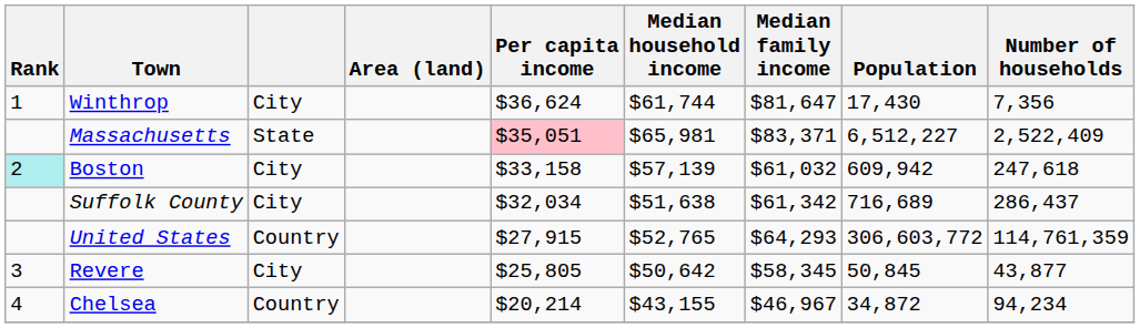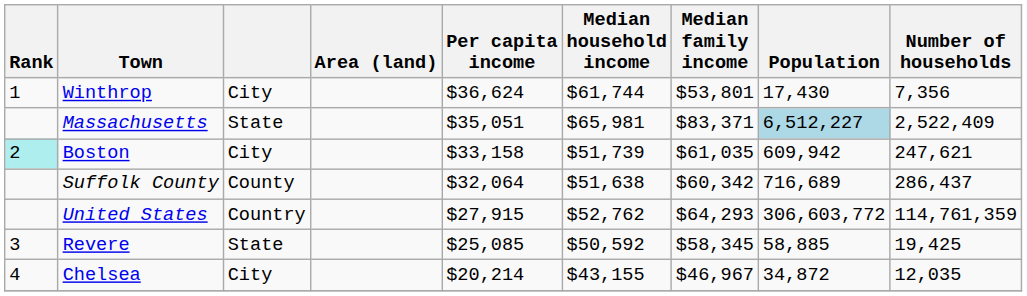 <table class="wikitable sortable">
 <tr valign=bottom>
 <th>Rank</th>
 <th>Town</th>
 <th></th>
 <th>Area (land)</th>
 <th>Per capita<br>income</th>
 <th>Median<br>household<br>income</th>
 <th>Median<br>family<br>income</th>
 <th>Population</th>
 <th>Number of<br>households</th>
 </tr>
 <tr>
 <td>1</td>
 <td><a href='#'>Winthrop</a></td>
 <td>City</td>
 <td></td>
 <td>$36,624</td>
 <td>$61,744</td>
-<td>$81,647</td>
+<td>$53,801</td>
 <td>17,430</td>
 <td>7,356</td>
 </tr>
 <tr>
 <td></td>
 <td><em><a href='#'>Massachusetts</a></em></td>
 <td>State</td>
 <td></td>
-<td style="background: pink;">$35,051</td>
+<td>$35,051</td>
 <td>$65,981</td>
 <td>$83,371</td>
-<td>6,512,227</td>
+<td style="background: lightblue;">6,512,227</td>
 <td>2,522,409</td>
 </tr>
 <tr>
 <td style="background: paleturquoise;">2</td>
 <td><a href='#'>Boston</a></td>
 <td>City</td>
 <td></td>
 <td>$33,158</td>
-<td>$57,139</td>
-<td>$61,032</td>
+<td>$51,739</td>
+<td>$61,035</td>
 <td>609,942</td>
-<td>247,618</td>
+<td>247,621</td>
 </tr>
 <tr>
 <td></td>
 <td><em>Suffolk County</em></td>
-<td>City</td>
+<td>County</td>
 <td></td>
-<td>$32,034</td>
+<td>$32,064</td>
 <td>$51,638</td>
-<td>$61,342</td>
+<td>$60,342</td>
 <td>716,689</td>
 <td>286,437</td>
 </tr>
 <tr>
 <td></td>
 <td><em><a href='#'>United States</a></em></td>
 <td>Country</td>
 <td></td>
 <td>$27,915</td>
-<td>$52,765</td>
+<td>$52,762</td>
 <td>$64,293</td>
 <td>306,603,772</td>
 <td>114,761,359</td>
 </tr>
 <tr>
 <td>3</td>
 <td><a href='#'>Revere</a></td>
-<td>City</td>
+<td>State</td>
 <td></td>
-<td>$25,805</td>
-<td>$50,642</td>
+<td>$25,085</td>
+<td>$50,592</td>
 <td>$58,345</td>
-<td>50,845</td>
-<td>43,877</td>
+<td>58,885</td>
+<td>19,425</td>
 </tr>
 <tr>
 <td>4</td>
 <td><a href='#'>Chelsea</a></td>
-<td>Country</td>
+<td>City</td>
 <td></td>
 <td>$20,214</td>
 <td>$43,155</td>
 <td>$46,967</td>
 <td>34,872</td>
-<td>94,234</td>
+<td>12,035</td>
 </tr>
 <tr>
 </tr>
 </table>
